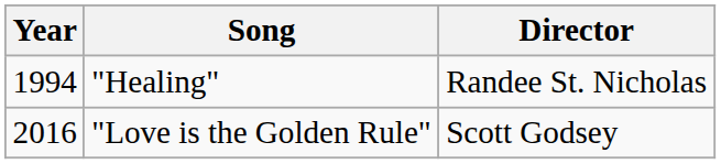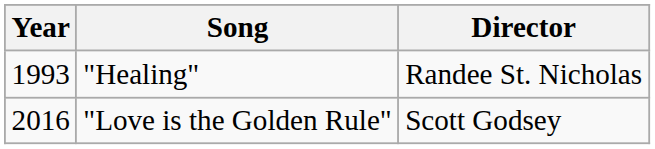 <table class="wikitable">
 <tr>
 <th>Year</th>
 <th>Song</th>
 <th>Director</th>
 </tr>
 <tr>
-<td>1994</td>
+<td>1993</td>
 <td>"Healing"</td>
 <td>Randee St. Nicholas</td>
 </tr>
 <tr>
 <td>2016</td>
 <td>"Love is the Golden Rule"</td>
 <td>Scott Godsey</td>
 </tr>
 </table>
